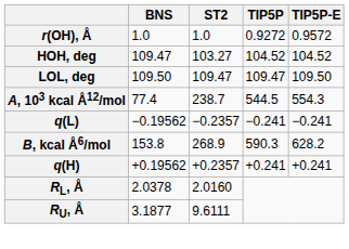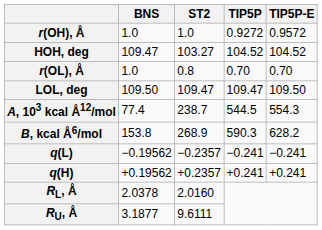 <table class="wikitable">
 <tr>
 <th></th>
 <th>BNS</th>
 <th>ST2</th>
 <th>TIP5P</th>
 <th>TIP5P-E</th>
 </tr>
 <tr>
 <th><em>r</em>(OH), Å</th>
 <td>1.0</td>
 <td>1.0</td>
 <td>0.9272</td>
 <td>0.9572</td>
 </tr>
 <tr>
 <th>HOH, deg</th>
 <td>109.47</td>
 <td>103.27</td>
 <td>104.52</td>
 <td>104.52</td>
 </tr>
 <tr>
+<th><em>r</em>(OL), Å</th>
+<td>1.0</td>
+<td>0.8</td>
+<td>0.70</td>
+<td>0.70</td>
+</tr>
+<tr>
 <th>LOL, deg</th>
 <td>109.50</td>
 <td>109.47</td>
 <td>109.47</td>
 <td>109.50</td>
 </tr>
 <tr>
 <th><em>A</em>, 10<sup>3</sup> kcal Å<sup>12</sup>/mol</th>
 <td>77.4</td>
 <td>238.7</td>
 <td>544.5</td>
 <td>554.3</td>
 </tr>
 <tr>
+<th><em>B</em>, kcal Å<sup>6</sup>/mol</th>
+<td>153.8</td>
+<td>268.9</td>
+<td>590.3</td>
+<td>628.2</td>
+</tr>
+<tr>
 <th><em>q</em>(L)</th>
 <td>−0.19562</td>
 <td>−0.2357</td>
 <td>−0.241</td>
 <td>−0.241</td>
-</tr>
-<tr>
-<th><em>B</em>, kcal Å<sup>6</sup>/mol</th>
-<td>153.8</td>
-<td>268.9</td>
-<td>590.3</td>
-<td>628.2</td>
 </tr>
 <tr>
 <th><em>q</em>(H)</th>
 <td>+0.19562</td>
 <td>+0.2357</td>
 <td>+0.241</td>
 <td>+0.241</td>
 </tr>
 <tr>
 <th><em>R</em><sub>L</sub>, Å</th>
 <td>2.0378</td>
 <td>2.0160</td>
 </tr>
 <tr>
 <th><em>R</em><sub>U</sub>, Å</th>
 <td>3.1877</td>
 <td>9.6111</td>
 </tr>
 </table>
